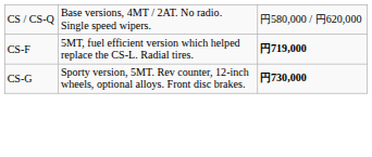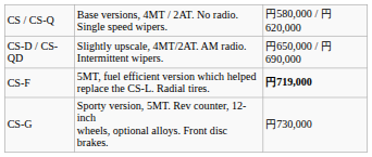 <table class="wikitable" style="width:60%;">
 <tr>
 <td>CS / CS-Q</td>
 <td>Base versions, 4MT / 2AT. No radio.<br>Single speed wipers.</td>
 <td>円580,000 / 円620,000</td>
+</tr>
+<tr>
+<td>CS-D / CS-QD</td>
+<td>Slightly upscale, 4MT/2AT. AM radio.<br>Intermittent wipers.</td>
+<td>円650,000 / 円690,000</td>
 </tr>
 <tr>
 <td>CS-F</td>
 <td>5MT, fuel efficient version which helped <br>replace the CS-L. Radial tires.</td>
 <td><strong>円719,000</strong></td>
 </tr>
 <tr>
 <td>CS-G</td>
 <td>Sporty version, 5MT. Rev counter, 12-inch<br>wheels, optional alloys. Front disc brakes.</td>
-<td><strong>円730,000</strong></td>
+<td>円730,000</td>
 </tr>
 </table>
